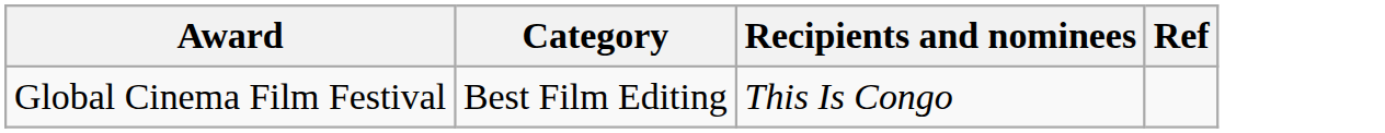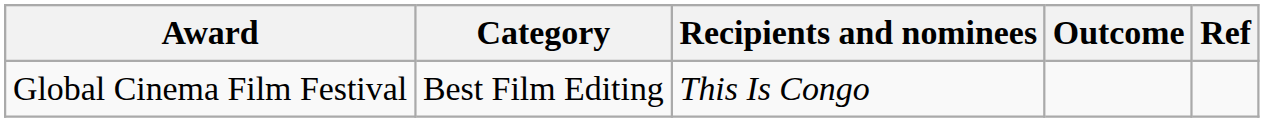 <table class="wikitable" style="font-size: 95%;">
 <tr style="background:#ccc; text-align:center;">
 <th>Award</th>
 <th>Category</th>
 <th>Recipients and nominees</th>
+<th>Outcome</th>
 <th>Ref</th>
 </tr>
 <tr>
 <td>Global Cinema Film Festival</td>
 <td>Best Film Editing</td>
 <td><em>This Is Congo</em></td>
 <td></td>
+<td></td>
 </tr>
 </table>
